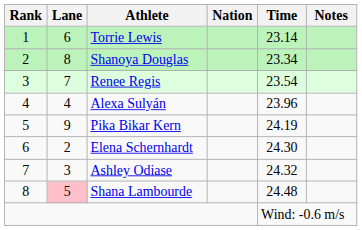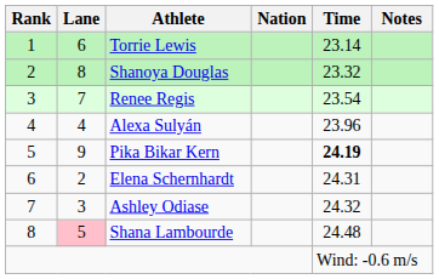 <table class="wikitable sortable" style="text-align:center;width: 65%;">
 <tr>
 <th scope="col">Rank</th>
 <th scope="col">Lane</th>
 <th scope="col">Athlete</th>
 <th scope="col">Nation</th>
 <th scope="col">Time</th>
 <th scope="col">Notes</th>
 </tr>
 <tr bgcolor=bbf3bb>
 <td>1</td>
 <td>6</td>
 <td align=left><a href='#'>Torrie Lewis</a></td>
 <td align=left></td>
 <td>23.14</td>
 <td></td>
 </tr>
 <tr bgcolor=bbf3bb>
 <td>2</td>
 <td>8</td>
 <td align=left><a href='#'>Shanoya Douglas</a></td>
 <td align=left></td>
-<td>23.34</td>
+<td>23.32</td>
 <td></td>
 </tr>
 <tr bgcolor=ddffdd>
 <td>3</td>
 <td>7</td>
 <td align=left><a href='#'>Renee Regis</a></td>
 <td align=left></td>
 <td>23.54</td>
 <td></td>
 </tr>
 <tr>
 <td>4</td>
 <td>4</td>
 <td align=left><a href='#'>Alexa Sulyán</a></td>
 <td align=left></td>
 <td>23.96</td>
 <td></td>
 </tr>
 <tr>
 <td>5</td>
 <td>9</td>
 <td align=left><a href='#'>Pika Bikar Kern</a></td>
 <td align=left></td>
-<td>24.19</td>
+<td><strong>24.19</strong></td>
 <td></td>
 </tr>
 <tr>
 <td>6</td>
 <td>2</td>
 <td align=left><a href='#'>Elena Schernhardt</a></td>
 <td align=left></td>
-<td>24.30</td>
+<td>24.31</td>
 <td></td>
 </tr>
 <tr>
 <td>7</td>
 <td>3</td>
 <td align=left><a href='#'>Ashley Odiase</a></td>
 <td align=left></td>
 <td>24.32</td>
 <td></td>
 </tr>
 <tr>
 <td>8</td>
 <td style="background: pink;">5</td>
 <td align=left><a href='#'>Shana Lambourde</a></td>
 <td align=left></td>
 <td>24.48</td>
 <td></td>
 </tr>
 <tr class="sortbottom">
 <td colspan="4"></td>
 <td colspan="2" style="text-align:left;">Wind: -0.6 m/s</td>
 </tr>
 </table>
